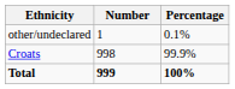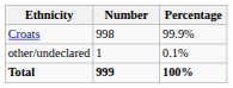 <table class="wikitable">
 <tr>
 <th width="100px">Ethnicity</th>
 <th width="80px">Number</th>
 <th width="80px">Percentage</th>
 </tr>
 <tr>
+<td><a href='#'>Croats</a></td>
+<td>998</td>
+<td>99.9%</td>
+</tr>
+<tr>
 <td>other/undeclared</td>
 <td>1</td>
 <td>0.1%</td>
-</tr>
-<tr>
-<td><a href='#'>Croats</a></td>
-<td>998</td>
-<td>99.9%</td>
 </tr>
 <tr>
 <td><strong>Total</strong></td>
 <td><strong>999</strong></td>
 <td><strong>100%</strong></td>
 </tr>
 </table>
